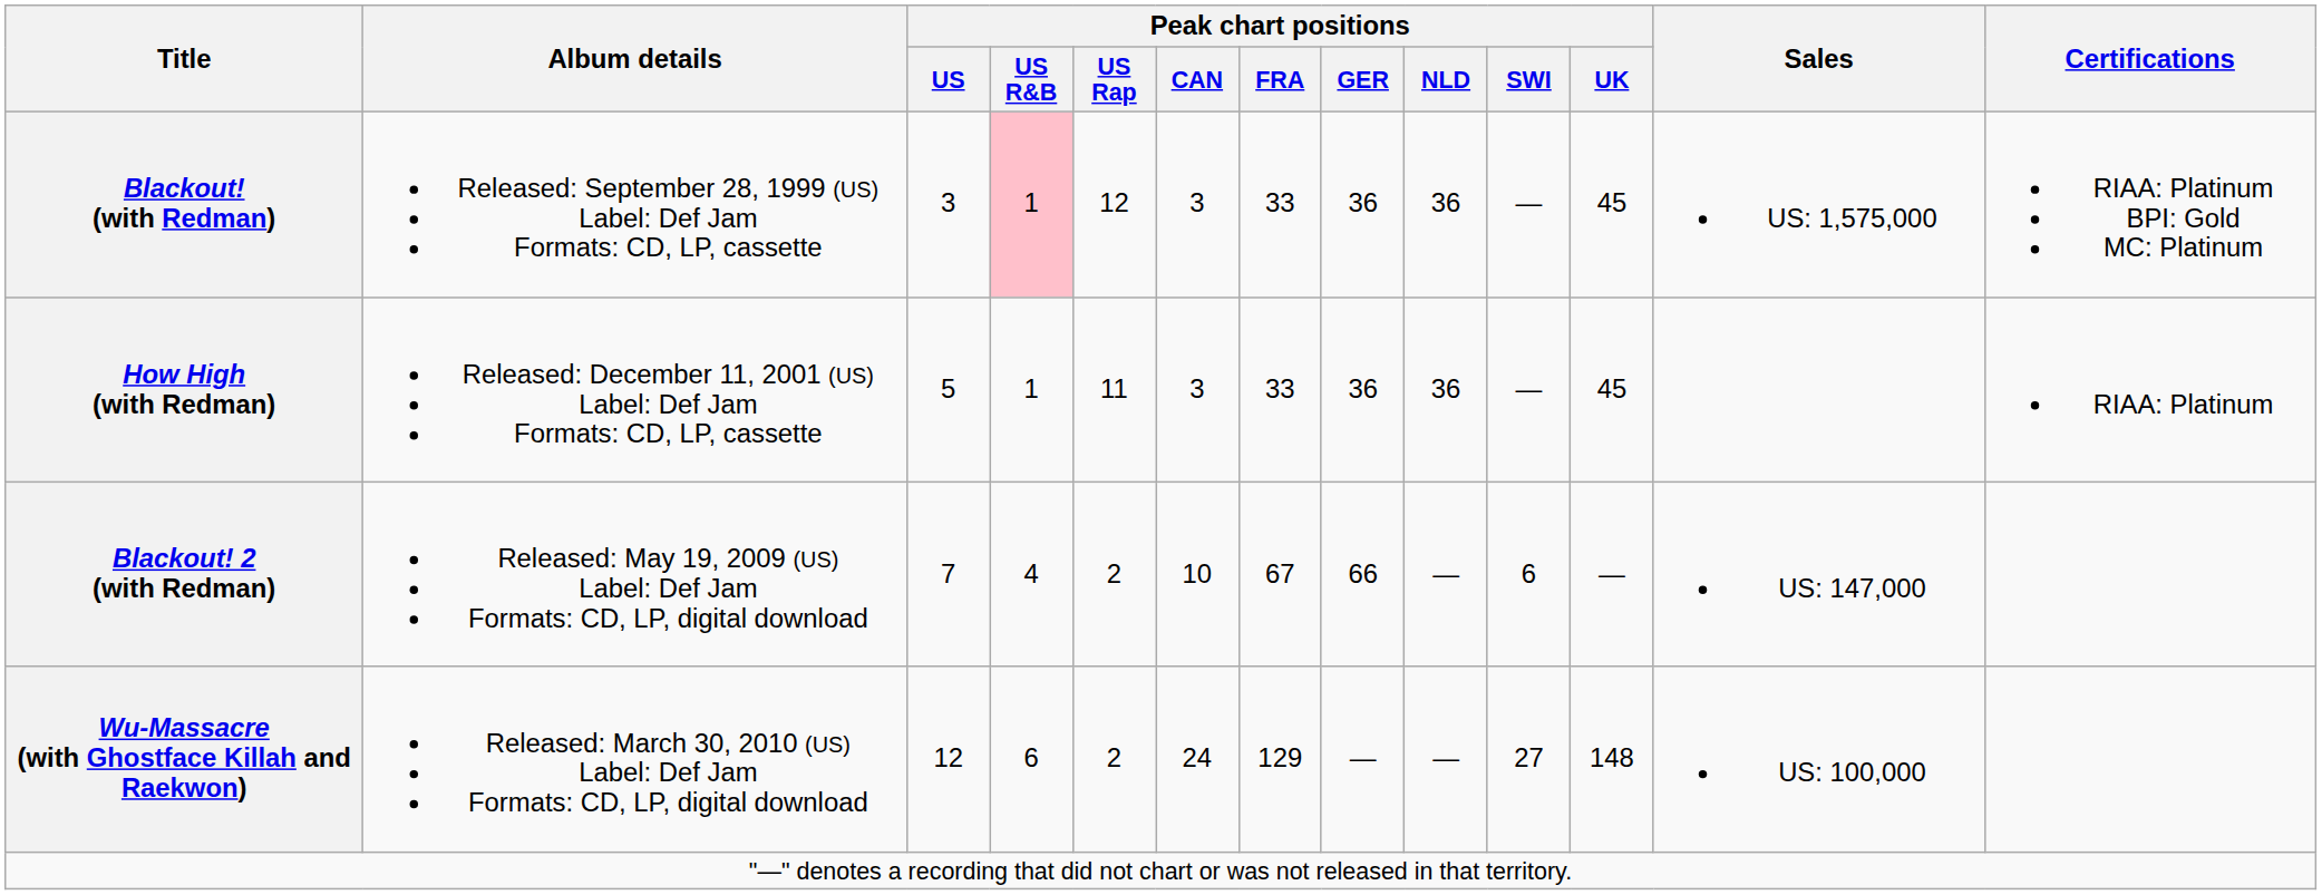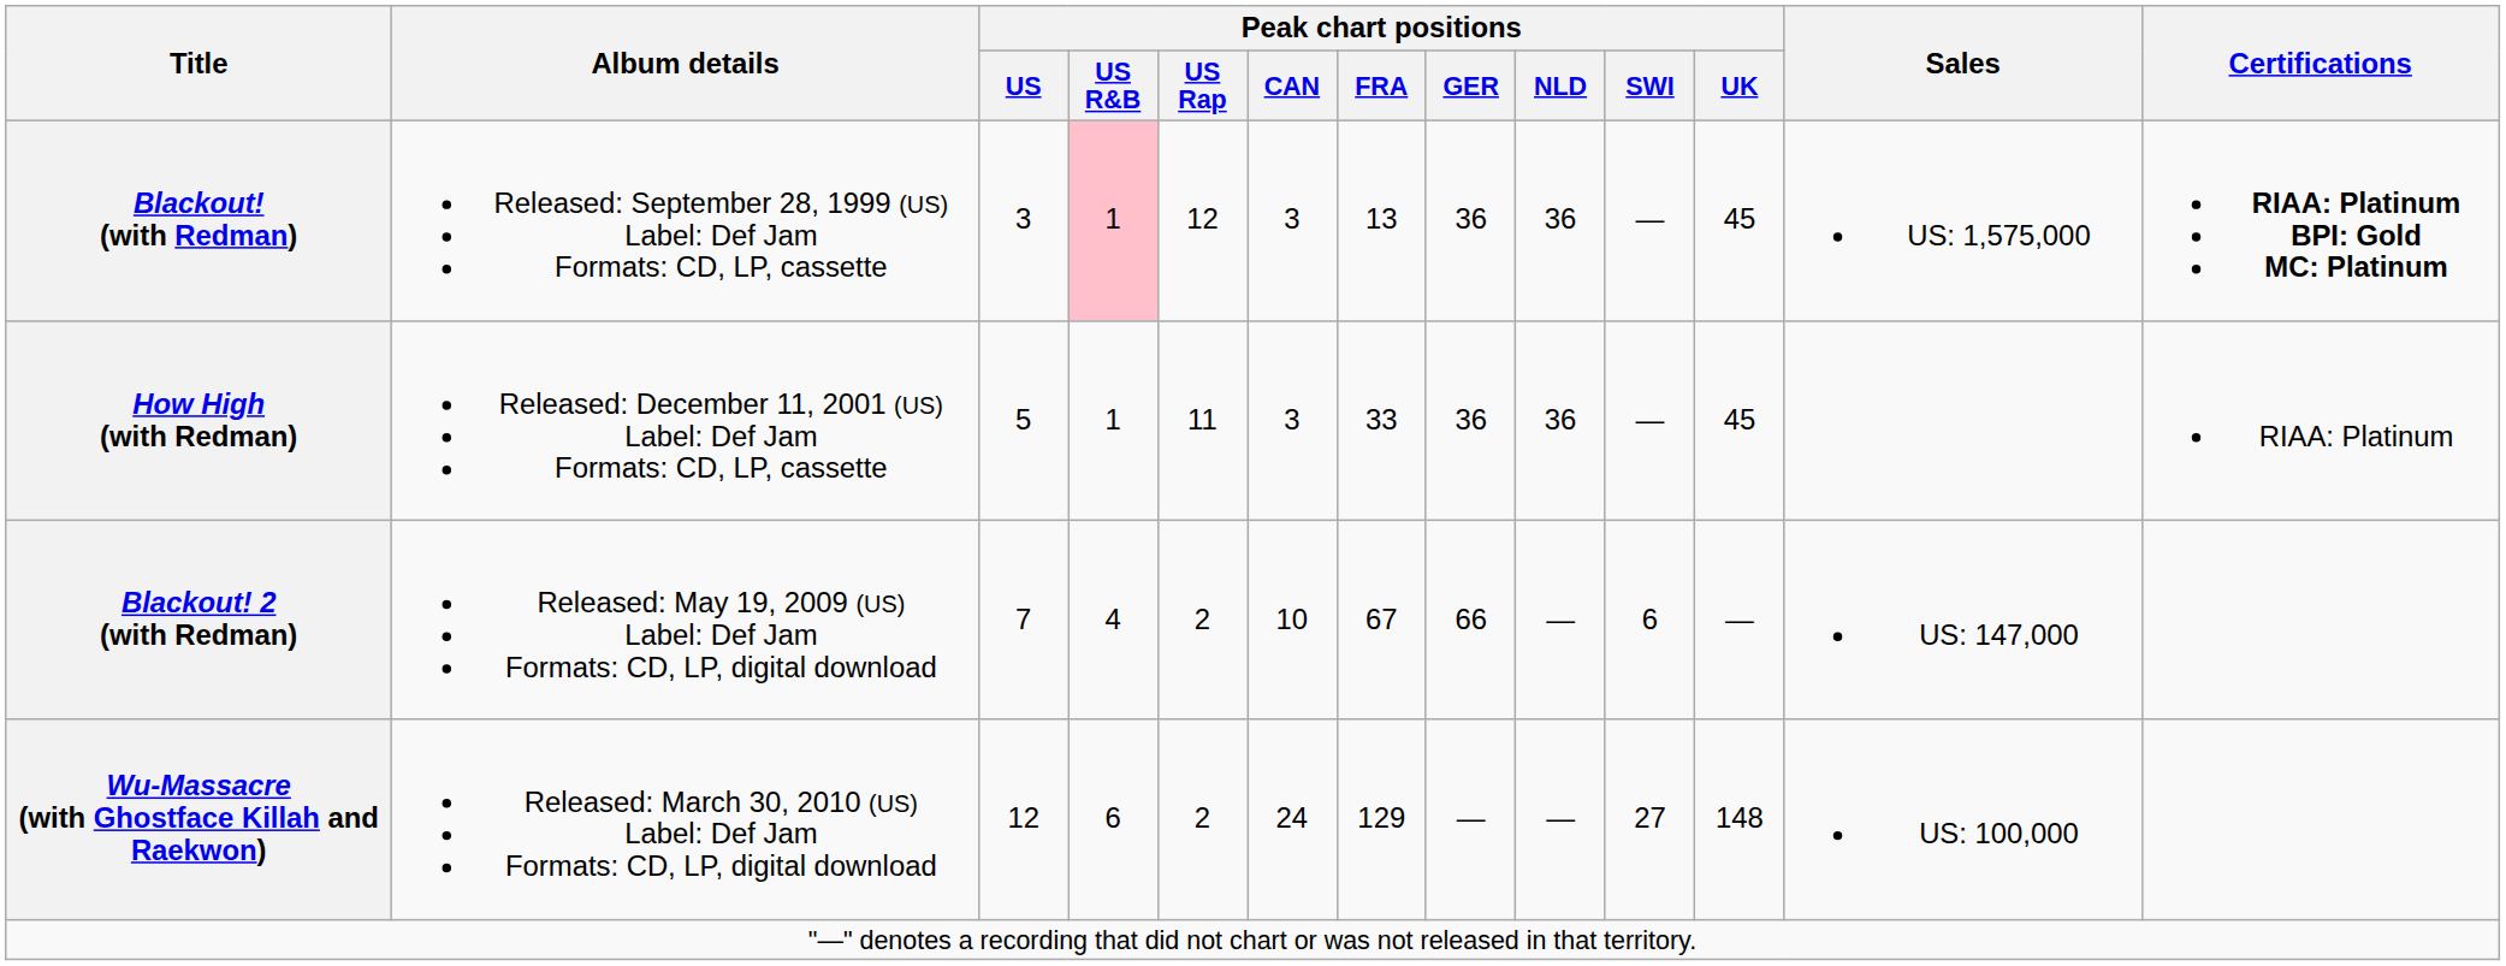 <table class="wikitable plainrowheaders" style="text-align:center;" border="1">
 <tr>
 <th scope="col" rowspan="2" style="width:13em;">Title</th>
 <th scope="col" rowspan="2" style="width:20em;">Album details</th>
 <th scope="col" colspan="9">Peak chart positions</th>
 <th scope="col" rowspan="2" style="width:12em;">Sales</th>
 <th scope="col" rowspan="2" style="width:12em;"><a href='#'>Certifications</a></th>
 </tr>
 <tr>
 <th scope="col" style="width:3em;font-size:90%;"><a href='#'>US</a><br></th>
 <th scope="col" style="width:3em;font-size:90%;"><a href='#'>US<br>R&B</a><br></th>
 <th scope="col" style="width:3em;font-size:90%;"><a href='#'>US<br>Rap</a><br></th>
 <th scope="col" style="width:3em;font-size:90%;"><a href='#'>CAN</a><br></th>
 <th scope="col" style="width:3em;font-size:90%;"><a href='#'>FRA</a><br></th>
 <th scope="col" style="width:3em;font-size:90%;"><a href='#'>GER</a><br></th>
 <th scope="col" style="width:3em;font-size:90%;"><a href='#'>NLD</a><br></th>
 <th scope="col" style="width:3em;font-size:90%;"><a href='#'>SWI</a><br></th>
 <th scope="col" style="width:3em;font-size:90%;"><a href='#'>UK</a><br></th>
 </tr>
 <tr>
 <th scope="row"><em><a href='#'>Blackout!</a></em><br><span>(with <a href='#'>Redman</a>)</span></th>
 <td><br><ul><li>Released: September 28, 1999 <small>(US)</small></li><li>Label: Def Jam</li><li>Formats: CD, LP, cassette</li></ul></td>
 <td>3</td>
 <td style="background: pink;">1</td>
 <td>12</td>
 <td>3</td>
-<td>33</td>
+<td>13</td>
 <td>36</td>
 <td>36</td>
 <td>—</td>
 <td>45</td>
 <td><br><ul><li>US: 1,575,000</li></ul></td>
-<td><br><ul><li>RIAA: Platinum</li><li>BPI: Gold</li><li>MC: Platinum</li></ul></td>
+<td><strong><br><ul><li>RIAA: Platinum</li><li>BPI: Gold</li><li>MC: Platinum</li></ul></strong></td>
 </tr>
 <tr>
 <th scope="row"><em><a href='#'>How High</a></em><br><span>(with Redman)</span></th>
 <td><br><ul><li>Released: December 11, 2001 <small>(US)</small></li><li>Label: Def Jam</li><li>Formats: CD, LP, cassette</li></ul></td>
 <td>5</td>
 <td>1</td>
 <td>11</td>
 <td>3</td>
 <td>33</td>
 <td>36</td>
 <td>36</td>
 <td>—</td>
 <td>45</td>
 <td></td>
 <td><br><ul><li>RIAA: Platinum</li></ul></td>
 </tr>
 <tr>
 <th scope="row"><em><a href='#'>Blackout! 2</a></em><br><span>(with Redman)</span></th>
 <td><br><ul><li>Released: May 19, 2009 <small>(US)</small></li><li>Label: Def Jam</li><li>Formats: CD, LP, digital download</li></ul></td>
 <td>7</td>
 <td>4</td>
 <td>2</td>
 <td>10</td>
 <td>67</td>
 <td>66</td>
 <td>—</td>
 <td>6</td>
 <td>—</td>
 <td><br><ul><li>US: 147,000</li></ul></td>
 <td></td>
 </tr>
 <tr>
 <th scope="row"><em><a href='#'>Wu-Massacre</a></em><br><span>(with <a href='#'>Ghostface Killah</a> and <a href='#'>Raekwon</a>)</span></th>
 <td><br><ul><li>Released: March 30, 2010 <small>(US)</small></li><li>Label: Def Jam</li><li>Formats: CD, LP, digital download</li></ul></td>
 <td>12</td>
 <td>6</td>
 <td>2</td>
 <td>24</td>
 <td>129</td>
 <td>—</td>
 <td>—</td>
 <td>27</td>
 <td>148</td>
 <td><br><ul><li>US: 100,000</li></ul></td>
 <td></td>
 </tr>
 <tr>
 <td colspan="14" style="font-size:90%">"—" denotes a recording that did not chart or was not released in that territory.</td>
 </tr>
 </table>
